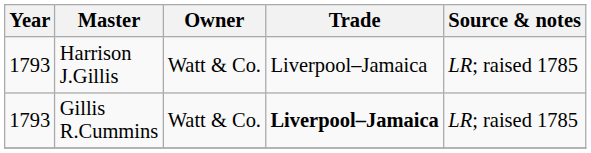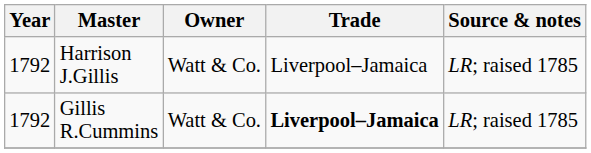 <table class=" wikitable">
 <tr>
 <th>Year</th>
 <th>Master</th>
 <th>Owner</th>
 <th>Trade</th>
 <th>Source & notes</th>
 </tr>
 <tr>
-<td>1793</td>
+<td>1792</td>
 <td>Harrison<br>J.Gillis</td>
 <td>Watt & Co.</td>
 <td>Liverpool–Jamaica</td>
 <td><em>LR</em>; raised 1785</td>
 </tr>
 <tr>
-<td>1793</td>
+<td>1792</td>
 <td>Gillis<br>R.Cummins</td>
 <td>Watt & Co.</td>
 <td><strong>Liverpool–Jamaica</strong></td>
 <td><em>LR</em>; raised 1785</td>
 </tr>
 <tr>
 </tr>
 </table>
